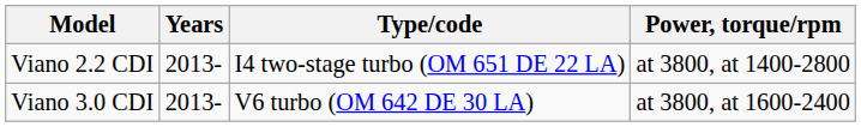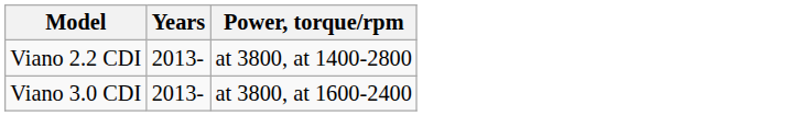 <table class="wikitable sortable">
 <tr>
 <th>Model</th>
 <th>Years</th>
-<th>Type/code</th>
 <th>Power, torque/rpm</th>
 </tr>
 <tr>
 <td>Viano 2.2 CDI</td>
 <td>2013-</td>
-<td> I4 two-stage turbo (<a href='#'>OM 651 DE 22 LA</a>)</td>
 <td> at 3800,  at 1400-2800</td>
 </tr>
 <tr>
 <td>Viano 3.0 CDI</td>
 <td>2013-</td>
-<td> V6 turbo (<a href='#'>OM 642 DE 30 LA</a>)</td>
 <td> at 3800,  at 1600-2400</td>
 </tr>
 </table>
